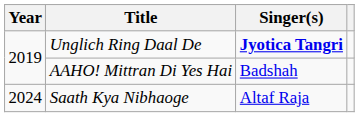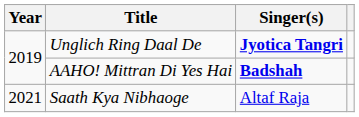 <table class="wikitable sortable">
 <tr>
 <th scope="col">Year</th>
 <th scope="col">Title</th>
 <th scope="col">Singer(s)</th>
 <th scope="col" class="unsortable"></th>
 </tr>
 <tr>
 <td rowspan="2">2019</td>
 <td><em>Unglich Ring Daal De</em></td>
 <td><strong><a href='#'>Jyotica Tangri</a></strong></td>
 <td></td>
 </tr>
 <tr>
 <td><em>AAHO! Mittran Di Yes Hai</em></td>
-<td><a href='#'>Badshah</a></td>
+<td><strong><a href='#'>Badshah</a></strong></td>
 <td></td>
 </tr>
 <tr>
-<td>2024</td>
+<td>2021</td>
 <td><em>Saath Kya Nibhaoge</em></td>
 <td><a href='#'>Altaf Raja</a></td>
 <td></td>
 </tr>
 </table>
